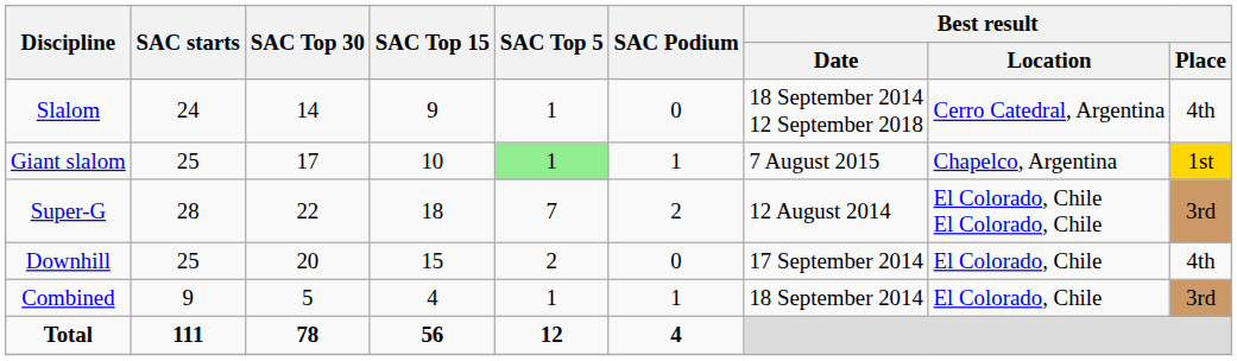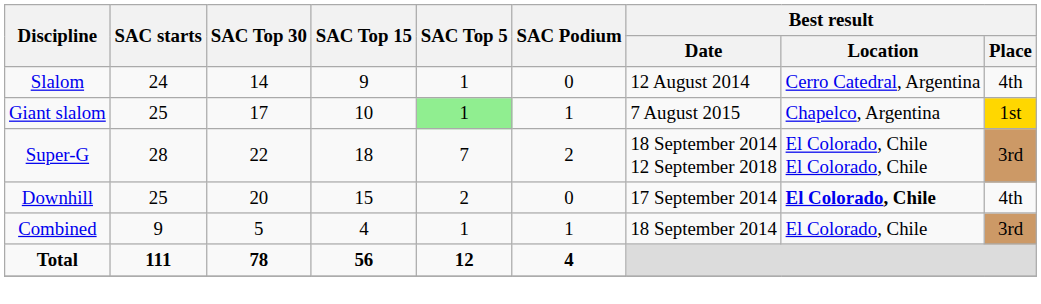 <table class="wikitable" style="text-align:center; font-size:95%;">
 <tr>
 <th rowspan=2>Discipline</th>
 <th rowspan=2>SAC starts</th>
 <th rowspan=2>SAC Top 30</th>
 <th rowspan=2>SAC Top 15</th>
 <th rowspan=2>SAC Top 5</th>
 <th rowspan=2>SAC Podium</th>
 <th colspan=3>Best result</th>
 </tr>
 <tr>
 <th>Date</th>
 <th>Location</th>
 <th>Place</th>
 </tr>
 <tr>
 <td align=center><a href='#'>Slalom</a></td>
 <td align=center>24</td>
 <td align=center>14</td>
 <td align=center>9</td>
 <td align=center>1</td>
 <td align=center>0</td>
-<td align=left>18 September 2014<br> 12 September 2018</td>
+<td align=left>12 August 2014</td>
 <td align=left> <a href='#'>Cerro Catedral</a>, Argentina</td>
 <td>4th</td>
 </tr>
 <tr>
 <td align=center><a href='#'>Giant slalom</a></td>
 <td align=center>25</td>
 <td align=center>17</td>
 <td align=center>10</td>
 <td align=center style="background: lightgreen;">1</td>
 <td align=center>1</td>
 <td align=left>7 August 2015</td>
 <td align=left> <a href='#'>Chapelco</a>, Argentina</td>
 <td bgcolor="gold">1st</td>
 </tr>
 <tr>
 <td align=center><a href='#'>Super-G</a></td>
 <td align=center>28</td>
 <td align=center>22</td>
 <td align=center>18</td>
 <td align=center>7</td>
 <td align=center>2</td>
-<td align=left>12 August 2014</td>
+<td align=left>18 September 2014<br> 12 September 2018</td>
 <td align=left> <a href='#'>El Colorado</a>, Chile <br> <a href='#'>El Colorado</a>, Chile</td>
 <td bgcolor="cc9966">3rd</td>
 </tr>
 <tr>
 <td align=center><a href='#'>Downhill</a></td>
 <td align=center>25</td>
 <td align=center>20</td>
 <td align=center>15</td>
 <td align=center>2</td>
 <td align=center>0</td>
 <td align=left>17 September 2014</td>
-<td align=left> <a href='#'>El Colorado</a>, Chile</td>
+<td align=left><strong> <a href='#'>El Colorado</a>, Chile</strong></td>
 <td>4th</td>
 </tr>
 <tr>
 <td align=center><a href='#'>Combined</a></td>
 <td align=center>9</td>
 <td align=center>5</td>
 <td align=center>4</td>
 <td align=center>1</td>
 <td align=center>1</td>
 <td align=left>18 September 2014</td>
 <td align=left> <a href='#'>El Colorado</a>, Chile</td>
 <td bgcolor="cc9966">3rd</td>
 </tr>
 <tr>
 <td align=center><strong>Total</strong></td>
 <td align=center><strong>111</strong></td>
 <td align=center><strong>78</strong></td>
 <td align=center><strong>56</strong></td>
 <td align=center><strong>12</strong></td>
 <td align=center><strong>4</strong></td>
 <td colspan=3 bgcolor=#DCDCDC></td>
 </tr>
 <tr>
 </tr>
 </table>
